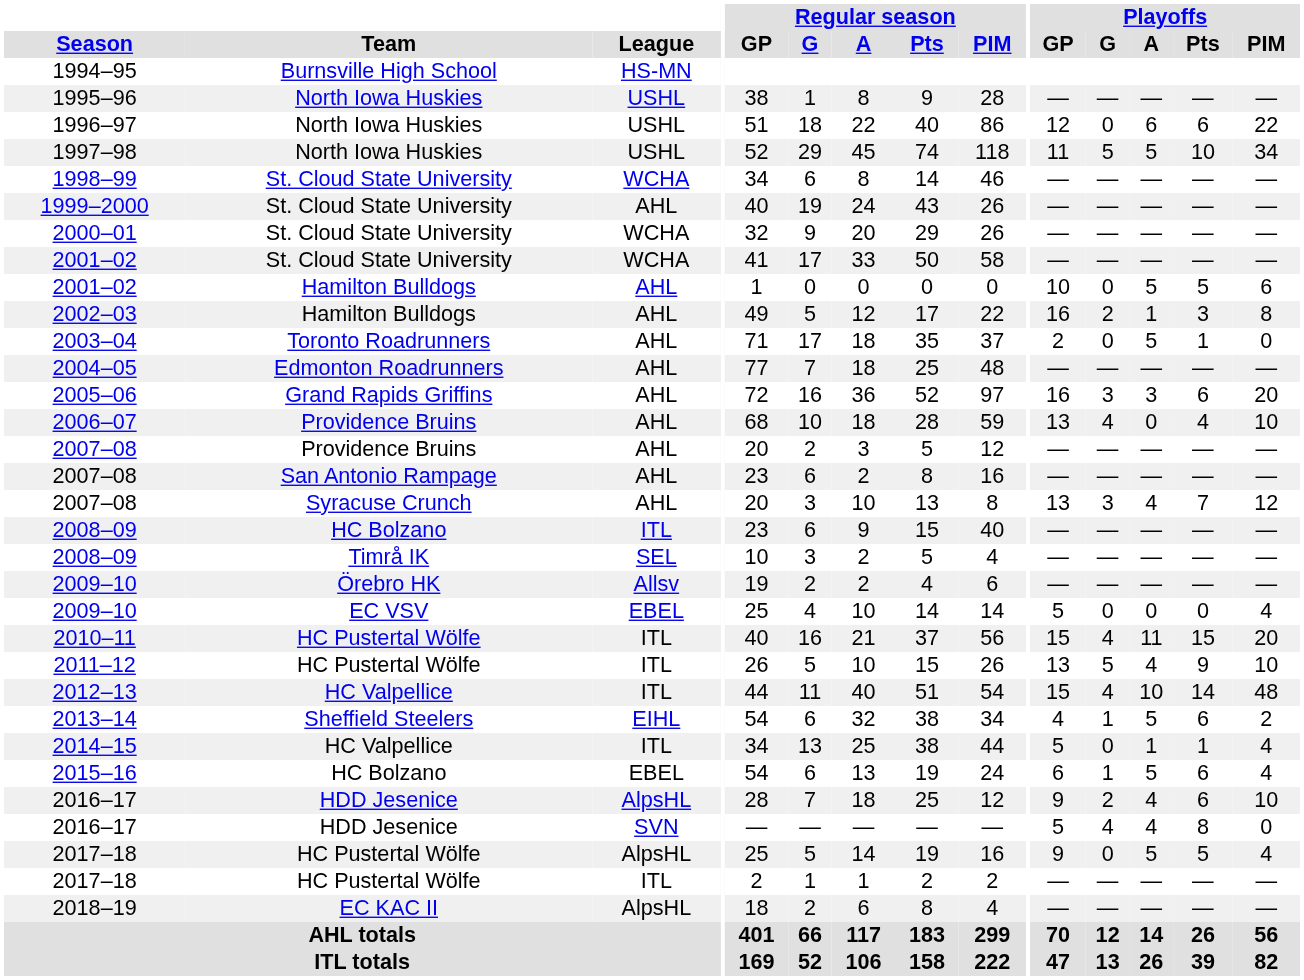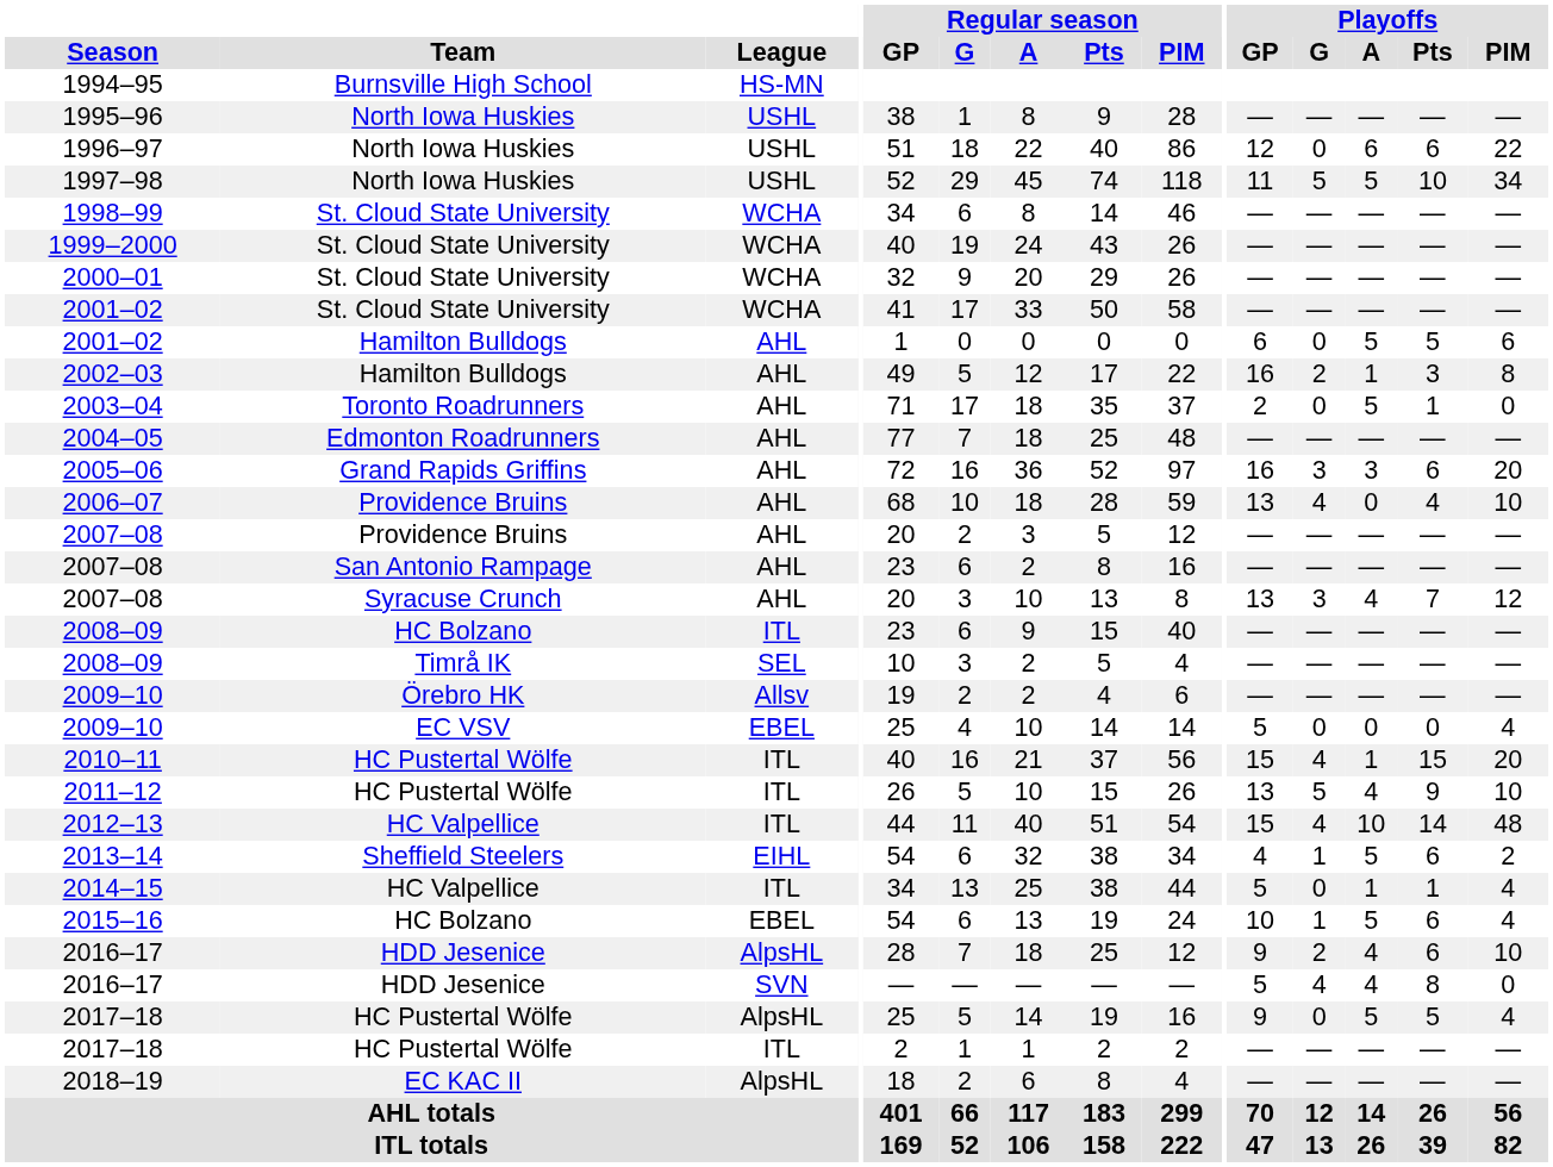 <table border="0" cellpadding="1" cellspacing="0" style="text-align:center; width:60em">
 <tr bgcolor="#e0e0e0">
 <th colspan="3" bgcolor="#ffffff"></th>
 <th rowspan="99" bgcolor="#ffffff"></th>
 <th colspan="5"><a href='#'>Regular season</a></th>
 <th rowspan="99" bgcolor="#ffffff"></th>
 <th colspan="5"><a href='#'>Playoffs</a></th>
 </tr>
 <tr bgcolor="#e0e0e0">
 <th><a href='#'>Season</a></th>
 <th>Team</th>
 <th>League</th>
 <th>GP</th>
 <th><a href='#'>G</a></th>
 <th><a href='#'>A</a></th>
 <th><a href='#'>Pts</a></th>
 <th><a href='#'>PIM</a></th>
 <th>GP</th>
 <th>G</th>
 <th>A</th>
 <th>Pts</th>
 <th>PIM</th>
 </tr>
 <tr>
 <td>1994–95</td>
 <td><a href='#'>Burnsville High School</a></td>
 <td><a href='#'>HS-MN</a></td>
 <td></td>
 <td></td>
 <td></td>
 <td></td>
 <td></td>
 <td></td>
 <td></td>
 <td></td>
 <td></td>
 <td></td>
 </tr>
 <tr bgcolor="#f0f0f0">
 <td>1995–96</td>
 <td><a href='#'>North Iowa Huskies</a></td>
 <td><a href='#'>USHL</a></td>
 <td>38</td>
 <td>1</td>
 <td>8</td>
 <td>9</td>
 <td>28</td>
 <td>—</td>
 <td>—</td>
 <td>—</td>
 <td>—</td>
 <td>—</td>
 </tr>
 <tr>
 <td>1996–97</td>
 <td>North Iowa Huskies</td>
 <td>USHL</td>
 <td>51</td>
 <td>18</td>
 <td>22</td>
 <td>40</td>
 <td>86</td>
 <td>12</td>
 <td>0</td>
 <td>6</td>
 <td>6</td>
 <td>22</td>
 </tr>
 <tr bgcolor="#f0f0f0">
 <td>1997–98</td>
 <td>North Iowa Huskies</td>
 <td>USHL</td>
 <td>52</td>
 <td>29</td>
 <td>45</td>
 <td>74</td>
 <td>118</td>
 <td>11</td>
 <td>5</td>
 <td>5</td>
 <td>10</td>
 <td>34</td>
 </tr>
 <tr>
 <td><a href='#'>1998–99</a></td>
 <td><a href='#'>St. Cloud State University</a></td>
 <td><a href='#'>WCHA</a></td>
 <td>34</td>
 <td>6</td>
 <td>8</td>
 <td>14</td>
 <td>46</td>
 <td>—</td>
 <td>—</td>
 <td>—</td>
 <td>—</td>
 <td>—</td>
 </tr>
 <tr bgcolor="#f0f0f0">
 <td><a href='#'>1999–2000</a></td>
 <td>St. Cloud State University</td>
-<td>AHL</td>
+<td>WCHA</td>
 <td>40</td>
 <td>19</td>
 <td>24</td>
 <td>43</td>
 <td>26</td>
 <td>—</td>
 <td>—</td>
 <td>—</td>
 <td>—</td>
 <td>—</td>
 </tr>
 <tr>
 <td><a href='#'>2000–01</a></td>
 <td>St. Cloud State University</td>
 <td>WCHA</td>
 <td>32</td>
 <td>9</td>
 <td>20</td>
 <td>29</td>
 <td>26</td>
 <td>—</td>
 <td>—</td>
 <td>—</td>
 <td>—</td>
 <td>—</td>
 </tr>
 <tr bgcolor="#f0f0f0">
 <td><a href='#'>2001–02</a></td>
 <td>St. Cloud State University</td>
 <td>WCHA</td>
 <td>41</td>
 <td>17</td>
 <td>33</td>
 <td>50</td>
 <td>58</td>
 <td>—</td>
 <td>—</td>
 <td>—</td>
 <td>—</td>
 <td>—</td>
 </tr>
 <tr>
 <td><a href='#'>2001–02</a></td>
 <td><a href='#'>Hamilton Bulldogs</a></td>
 <td><a href='#'>AHL</a></td>
 <td>1</td>
 <td>0</td>
 <td>0</td>
 <td>0</td>
 <td>0</td>
-<td>10</td>
+<td>6</td>
 <td>0</td>
 <td>5</td>
 <td>5</td>
 <td>6</td>
 </tr>
 <tr bgcolor="#f0f0f0">
 <td><a href='#'>2002–03</a></td>
 <td>Hamilton Bulldogs</td>
 <td>AHL</td>
 <td>49</td>
 <td>5</td>
 <td>12</td>
 <td>17</td>
 <td>22</td>
 <td>16</td>
 <td>2</td>
 <td>1</td>
 <td>3</td>
 <td>8</td>
 </tr>
 <tr>
 <td><a href='#'>2003–04</a></td>
 <td><a href='#'>Toronto Roadrunners</a></td>
 <td>AHL</td>
 <td>71</td>
 <td>17</td>
 <td>18</td>
 <td>35</td>
 <td>37</td>
 <td>2</td>
 <td>0</td>
 <td>5</td>
 <td>1</td>
 <td>0</td>
 </tr>
 <tr bgcolor="#f0f0f0">
 <td><a href='#'>2004–05</a></td>
 <td><a href='#'>Edmonton Roadrunners</a></td>
 <td>AHL</td>
 <td>77</td>
 <td>7</td>
 <td>18</td>
 <td>25</td>
 <td>48</td>
 <td>—</td>
 <td>—</td>
 <td>—</td>
 <td>—</td>
 <td>—</td>
 </tr>
 <tr>
 <td><a href='#'>2005–06</a></td>
 <td><a href='#'>Grand Rapids Griffins</a></td>
 <td>AHL</td>
 <td>72</td>
 <td>16</td>
 <td>36</td>
 <td>52</td>
 <td>97</td>
 <td>16</td>
 <td>3</td>
 <td>3</td>
 <td>6</td>
 <td>20</td>
 </tr>
 <tr bgcolor="#f0f0f0">
 <td><a href='#'>2006–07</a></td>
 <td><a href='#'>Providence Bruins</a></td>
 <td>AHL</td>
 <td>68</td>
 <td>10</td>
 <td>18</td>
 <td>28</td>
 <td>59</td>
 <td>13</td>
 <td>4</td>
 <td>0</td>
 <td>4</td>
 <td>10</td>
 </tr>
 <tr>
 <td><a href='#'>2007–08</a></td>
 <td>Providence Bruins</td>
 <td>AHL</td>
 <td>20</td>
 <td>2</td>
 <td>3</td>
 <td>5</td>
 <td>12</td>
 <td>—</td>
 <td>—</td>
 <td>—</td>
 <td>—</td>
 <td>—</td>
 </tr>
 <tr bgcolor="#f0f0f0">
 <td>2007–08</td>
 <td><a href='#'>San Antonio Rampage</a></td>
 <td>AHL</td>
 <td>23</td>
 <td>6</td>
 <td>2</td>
 <td>8</td>
 <td>16</td>
 <td>—</td>
 <td>—</td>
 <td>—</td>
 <td>—</td>
 <td>—</td>
 </tr>
 <tr>
 <td>2007–08</td>
 <td><a href='#'>Syracuse Crunch</a></td>
 <td>AHL</td>
 <td>20</td>
 <td>3</td>
 <td>10</td>
 <td>13</td>
 <td>8</td>
 <td>13</td>
 <td>3</td>
 <td>4</td>
 <td>7</td>
 <td>12</td>
 </tr>
 <tr bgcolor="#f0f0f0">
 <td><a href='#'>2008–09</a></td>
 <td><a href='#'>HC Bolzano</a></td>
 <td><a href='#'>ITL</a></td>
 <td>23</td>
 <td>6</td>
 <td>9</td>
 <td>15</td>
 <td>40</td>
 <td>—</td>
 <td>—</td>
 <td>—</td>
 <td>—</td>
 <td>—</td>
 </tr>
 <tr>
 <td><a href='#'>2008–09</a></td>
 <td><a href='#'>Timrå IK</a></td>
 <td><a href='#'>SEL</a></td>
 <td>10</td>
 <td>3</td>
 <td>2</td>
 <td>5</td>
 <td>4</td>
 <td>—</td>
 <td>—</td>
 <td>—</td>
 <td>—</td>
 <td>—</td>
 </tr>
 <tr bgcolor="#f0f0f0">
 <td><a href='#'>2009–10</a></td>
 <td><a href='#'>Örebro HK</a></td>
 <td><a href='#'>Allsv</a></td>
 <td>19</td>
 <td>2</td>
 <td>2</td>
 <td>4</td>
 <td>6</td>
 <td>—</td>
 <td>—</td>
 <td>—</td>
 <td>—</td>
 <td>—</td>
 </tr>
 <tr>
 <td><a href='#'>2009–10</a></td>
 <td><a href='#'>EC VSV</a></td>
 <td><a href='#'>EBEL</a></td>
 <td>25</td>
 <td>4</td>
 <td>10</td>
 <td>14</td>
 <td>14</td>
 <td>5</td>
 <td>0</td>
 <td>0</td>
 <td>0</td>
 <td>4</td>
 </tr>
 <tr bgcolor="#f0f0f0">
 <td><a href='#'>2010–11</a></td>
 <td><a href='#'>HC Pustertal Wölfe</a></td>
 <td>ITL</td>
 <td>40</td>
 <td>16</td>
 <td>21</td>
 <td>37</td>
 <td>56</td>
 <td>15</td>
 <td>4</td>
-<td>11</td>
+<td>1</td>
 <td>15</td>
 <td>20</td>
 </tr>
 <tr>
 <td><a href='#'>2011–12</a></td>
 <td>HC Pustertal Wölfe</td>
 <td>ITL</td>
 <td>26</td>
 <td>5</td>
 <td>10</td>
 <td>15</td>
 <td>26</td>
 <td>13</td>
 <td>5</td>
 <td>4</td>
 <td>9</td>
 <td>10</td>
 </tr>
 <tr bgcolor="#f0f0f0">
 <td><a href='#'>2012–13</a></td>
 <td><a href='#'>HC Valpellice</a></td>
 <td>ITL</td>
 <td>44</td>
 <td>11</td>
 <td>40</td>
 <td>51</td>
 <td>54</td>
 <td>15</td>
 <td>4</td>
 <td>10</td>
 <td>14</td>
 <td>48</td>
 </tr>
 <tr>
 <td><a href='#'>2013–14</a></td>
 <td><a href='#'>Sheffield Steelers</a></td>
 <td><a href='#'>EIHL</a></td>
 <td>54</td>
 <td>6</td>
 <td>32</td>
 <td>38</td>
 <td>34</td>
 <td>4</td>
 <td>1</td>
 <td>5</td>
 <td>6</td>
 <td>2</td>
 </tr>
 <tr bgcolor="#f0f0f0">
 <td><a href='#'>2014–15</a></td>
 <td>HC Valpellice</td>
 <td>ITL</td>
 <td>34</td>
 <td>13</td>
 <td>25</td>
 <td>38</td>
 <td>44</td>
 <td>5</td>
 <td>0</td>
 <td>1</td>
 <td>1</td>
 <td>4</td>
 </tr>
 <tr>
 <td><a href='#'>2015–16</a></td>
 <td>HC Bolzano</td>
 <td>EBEL</td>
 <td>54</td>
 <td>6</td>
 <td>13</td>
 <td>19</td>
 <td>24</td>
-<td>6</td>
+<td>10</td>
 <td>1</td>
 <td>5</td>
 <td>6</td>
 <td>4</td>
 </tr>
 <tr bgcolor="#f0f0f0">
 <td>2016–17</td>
 <td><a href='#'>HDD Jesenice</a></td>
 <td><a href='#'>AlpsHL</a></td>
 <td>28</td>
 <td>7</td>
 <td>18</td>
 <td>25</td>
 <td>12</td>
 <td>9</td>
 <td>2</td>
 <td>4</td>
 <td>6</td>
 <td>10</td>
 </tr>
 <tr>
 <td>2016–17</td>
 <td>HDD Jesenice</td>
 <td><a href='#'>SVN</a></td>
 <td>—</td>
 <td>—</td>
 <td>—</td>
 <td>—</td>
 <td>—</td>
 <td>5</td>
 <td>4</td>
 <td>4</td>
 <td>8</td>
 <td>0</td>
 </tr>
 <tr bgcolor="#f0f0f0">
 <td>2017–18</td>
 <td>HC Pustertal Wölfe</td>
 <td>AlpsHL</td>
 <td>25</td>
 <td>5</td>
 <td>14</td>
 <td>19</td>
 <td>16</td>
 <td>9</td>
 <td>0</td>
 <td>5</td>
 <td>5</td>
 <td>4</td>
 </tr>
 <tr>
 <td>2017–18</td>
 <td>HC Pustertal Wölfe</td>
 <td>ITL</td>
 <td>2</td>
 <td>1</td>
 <td>1</td>
 <td>2</td>
 <td>2</td>
 <td>—</td>
 <td>—</td>
 <td>—</td>
 <td>—</td>
 <td>—</td>
 </tr>
 <tr bgcolor="#f0f0f0">
 <td>2018–19</td>
 <td><a href='#'>EC KAC II</a></td>
 <td>AlpsHL</td>
 <td>18</td>
 <td>2</td>
 <td>6</td>
 <td>8</td>
 <td>4</td>
 <td>—</td>
 <td>—</td>
 <td>—</td>
 <td>—</td>
 <td>—</td>
 </tr>
 <tr bgcolor="#e0e0e0">
 <th colspan="3">AHL totals</th>
 <th>401</th>
 <th>66</th>
 <th>117</th>
 <th>183</th>
 <th>299</th>
 <th>70</th>
 <th>12</th>
 <th>14</th>
 <th>26</th>
 <th>56</th>
 </tr>
 <tr bgcolor="#e0e0e0">
 <th colspan="3">ITL totals</th>
 <th>169</th>
 <th>52</th>
 <th>106</th>
 <th>158</th>
 <th>222</th>
 <th>47</th>
 <th>13</th>
 <th>26</th>
 <th>39</th>
 <th>82</th>
 </tr>
 </table>
